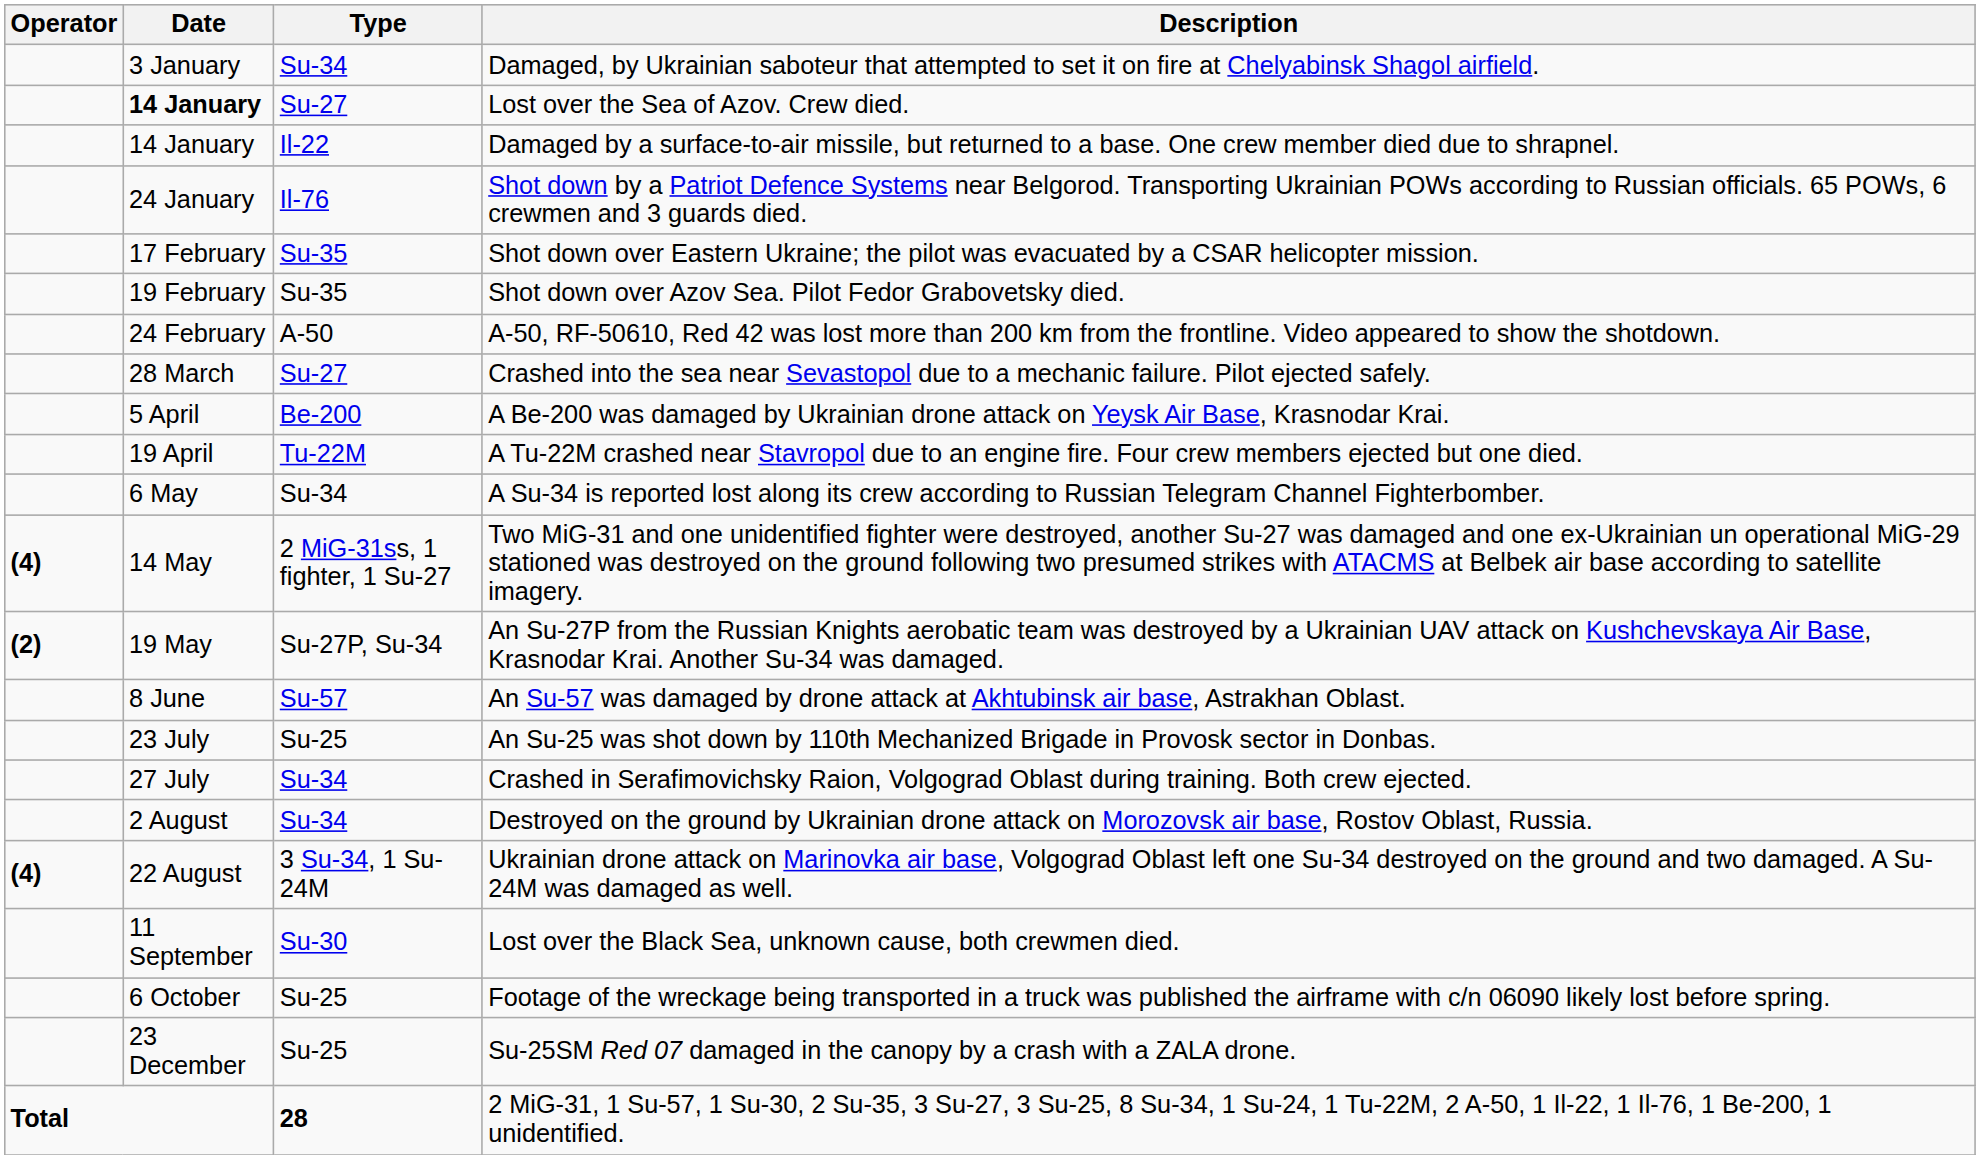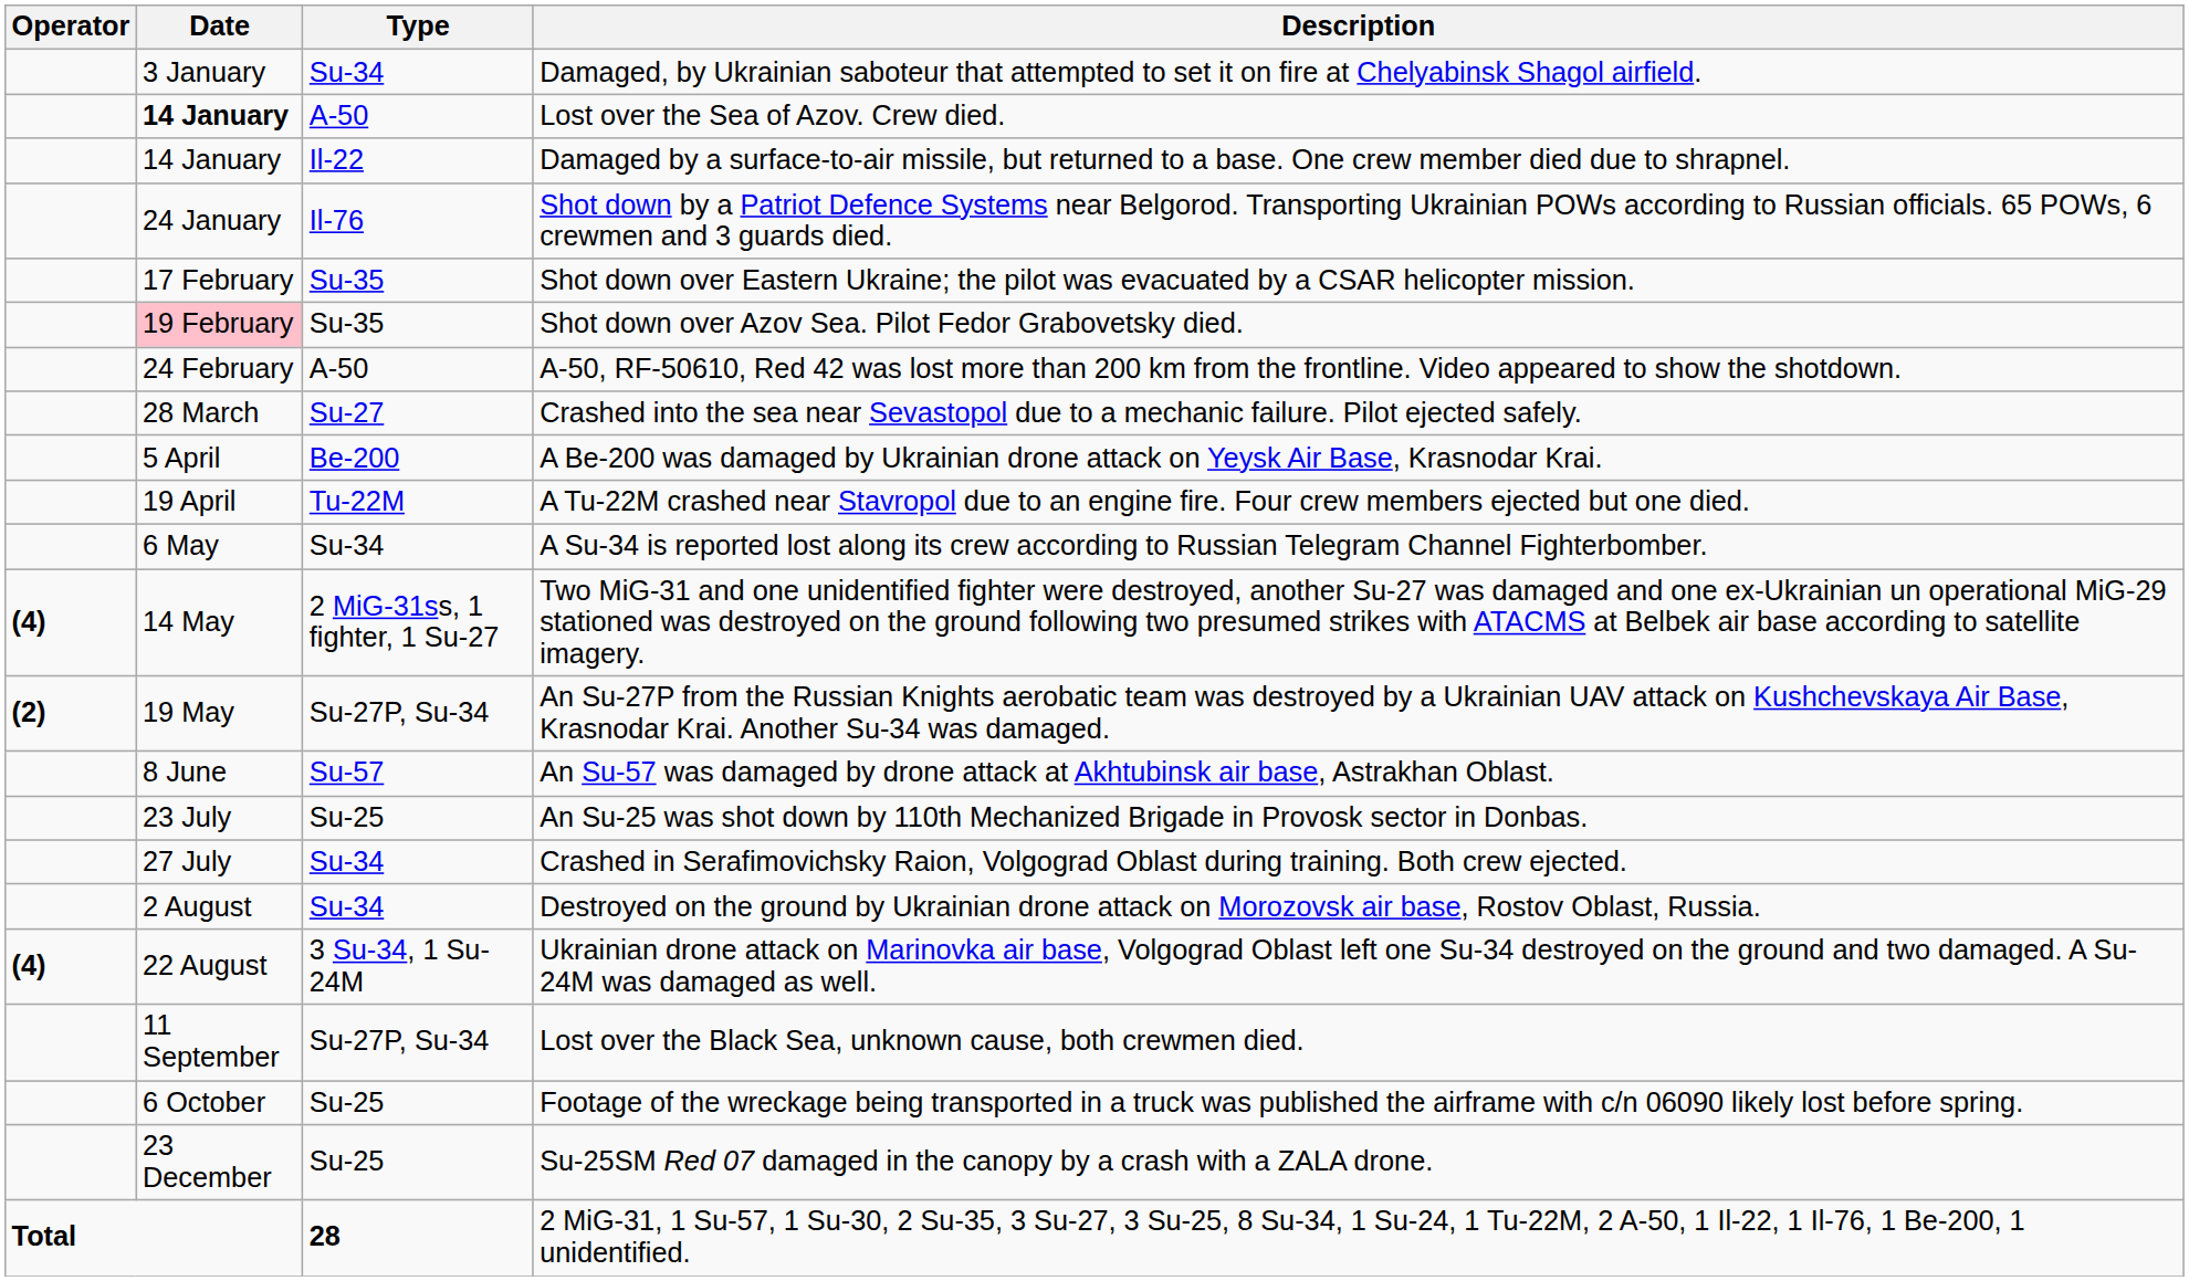 <table class="wikitable">
 <tr>
 <th>Operator</th>
 <th>Date</th>
 <th>Type</th>
 <th>Description</th>
 </tr>
 <tr>
 <td></td>
 <td>3 January</td>
 <td><a href='#'>Su-34</a></td>
 <td>Damaged, by Ukrainian saboteur that attempted to set it on fire at <a href='#'>Chelyabinsk Shagol airfield</a>.</td>
 </tr>
 <tr>
 <td></td>
 <td><strong>14 January</strong></td>
-<td><a href='#'>Su-27</a></td>
+<td><a href='#'>A-50</a></td>
 <td>Lost over the Sea of Azov. Crew died.</td>
 </tr>
 <tr>
 <td></td>
 <td>14 January</td>
 <td><a href='#'>Il-22</a></td>
 <td>Damaged by a surface-to-air missile, but returned to a base. One crew member died due to shrapnel.</td>
 </tr>
 <tr>
 <td></td>
 <td>24 January</td>
 <td><a href='#'>Il-76</a></td>
 <td><a href='#'>Shot down</a> by a <a href='#'> Patriot Defence Systems</a> near Belgorod. Transporting Ukrainian POWs according to Russian officials. 65 POWs, 6 crewmen and 3 guards died.</td>
 </tr>
 <tr>
 <td></td>
 <td>17 February</td>
 <td><a href='#'>Su-35</a></td>
 <td>Shot down over Eastern Ukraine; the pilot was evacuated by a CSAR helicopter mission.</td>
 </tr>
 <tr>
 <td></td>
-<td>19 February</td>
+<td style="background: pink;">19 February</td>
 <td>Su-35</td>
 <td>Shot down over Azov Sea. Pilot Fedor Grabovetsky died.</td>
 </tr>
 <tr>
 <td></td>
 <td>24 February</td>
 <td>A-50</td>
 <td>A-50, RF-50610, Red 42 was lost more than 200 km from the frontline. Video appeared to show the shotdown.</td>
 </tr>
 <tr>
 <td></td>
 <td>28 March</td>
 <td><a href='#'>Su-27</a></td>
 <td>Crashed into the sea near <a href='#'>Sevastopol</a> due to a mechanic failure. Pilot ejected safely.</td>
 </tr>
 <tr>
 <td></td>
 <td>5 April</td>
 <td><a href='#'>Be-200</a></td>
 <td>A Be-200 was damaged by Ukrainian drone attack on <a href='#'>Yeysk Air Base</a>, Krasnodar Krai.</td>
 </tr>
 <tr>
 <td></td>
 <td>19 April</td>
 <td><a href='#'>Tu-22M</a></td>
 <td>A Tu-22M crashed near <a href='#'>Stavropol</a> due to an engine fire. Four crew members ejected but one died.</td>
 </tr>
 <tr>
 <td></td>
 <td>6 May</td>
 <td>Su-34</td>
 <td>A Su-34 is reported lost along its crew according to Russian Telegram Channel Fighterbomber.</td>
 </tr>
 <tr>
 <td> <strong>(4)</strong></td>
 <td>14 May</td>
 <td>2 <a href='#'>MiG-31s</a>s, 1 fighter, 1 Su-27</td>
 <td>Two MiG-31 and one unidentified fighter were destroyed, another Su-27 was damaged and one ex-Ukrainian un operational MiG-29 stationed was destroyed on the ground following two presumed strikes with <a href='#'>ATACMS</a> at Belbek air base according to satellite imagery.</td>
 </tr>
 <tr>
 <td> <strong>(2)</strong></td>
 <td>19 May</td>
 <td>Su-27P, Su-34</td>
 <td>An Su-27P from the Russian Knights aerobatic team was destroyed by a Ukrainian UAV attack on <a href='#'>Kushchevskaya Air Base</a>, Krasnodar Krai. Another Su-34 was damaged.</td>
 </tr>
 <tr>
 <td></td>
 <td>8 June</td>
 <td><a href='#'>Su-57</a></td>
 <td>An <a href='#'>Su-57</a> was damaged by drone attack at <a href='#'>Akhtubinsk air base</a>, Astrakhan Oblast.</td>
 </tr>
 <tr>
 <td></td>
 <td>23 July</td>
 <td>Su-25</td>
 <td>An Su-25 was shot down by 110th Mechanized Brigade in Provosk sector in Donbas.</td>
 </tr>
 <tr>
 <td></td>
 <td>27 July</td>
 <td><a href='#'>Su-34</a></td>
 <td>Crashed in Serafimovichsky Raion, Volgograd Oblast during training. Both crew ejected.</td>
 </tr>
 <tr>
 <td></td>
 <td>2 August</td>
 <td><a href='#'>Su-34</a></td>
 <td>Destroyed on the ground by Ukrainian drone attack on <a href='#'>Morozovsk air base</a>, Rostov Oblast, Russia.</td>
 </tr>
 <tr>
 <td> <strong>(4)</strong></td>
 <td>22 August</td>
 <td>3 <a href='#'>Su-34</a>, 1 Su-24M</td>
 <td>Ukrainian drone attack on <a href='#'>Marinovka air base</a>, Volgograd Oblast left one Su-34 destroyed on the ground and two damaged. A Su-24M was damaged as well.</td>
 </tr>
 <tr>
 <td></td>
 <td>11 September</td>
-<td><a href='#'>Su-30</a></td>
+<td>Su-27P, Su-34</td>
 <td>Lost over the Black Sea, unknown cause, both crewmen died.</td>
 </tr>
 <tr>
 <td></td>
 <td>6 October</td>
 <td>Su-25</td>
 <td>Footage of the wreckage being transported in a truck was published the airframe with c/n 06090 likely lost before spring.</td>
 </tr>
 <tr>
 <td></td>
 <td>23 December</td>
 <td>Su-25</td>
 <td>Su-25SM <em>Red 07</em> damaged in the canopy by a crash with a ZALA drone.</td>
 </tr>
 <tr>
 <td colspan="2"><strong>Total</strong></td>
 <td><strong>28</strong></td>
 <td>2 MiG-31, 1 Su-57, 1 Su-30, 2 Su-35, 3 Su-27, 3 Su-25, 8 Su-34, 1 Su-24, 1 Tu-22M, 2 A-50, 1 Il-22, 1 Il-76, 1 Be-200, 1 unidentified.</td>
 </tr>
 </table>
